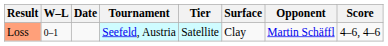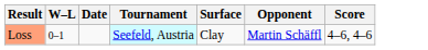 <table class="sortable wikitable">
 <tr>
 <th>Result</th>
 <th class="unsortable">W–L</th>
 <th>Date</th>
 <th>Tournament</th>
-<th>Tier</th>
 <th>Surface</th>
 <th>Opponent</th>
 <th class="unsortable">Score</th>
 </tr>
 <tr>
 <td bgcolor=FFA07A>Loss</td>
 <td><small>0–1</small></td>
 <td></td>
 <td style="background:#cffcff;"><a href='#'>Seefeld</a>, Austria</td>
-<td style="background:#cffcff;">Satellite</td>
 <td>Clay</td>
 <td> <a href='#'>Martin Schäffl</a></td>
 <td>4–6, 4–6</td>
 </tr>
 </table>
